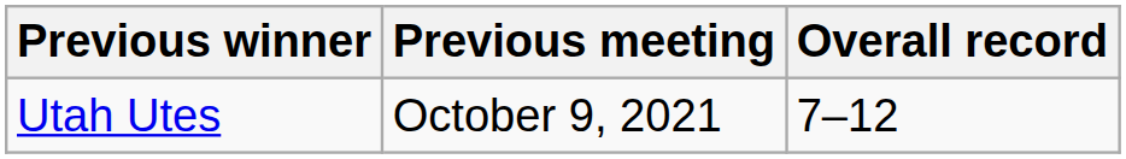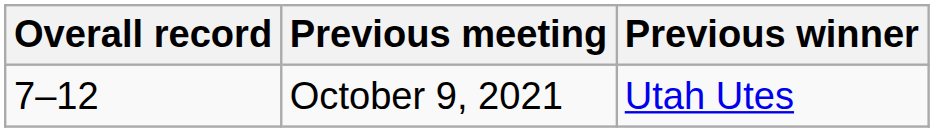 <table class="wikitable">
 <tr>
+<th>Overall record</th>
+<th>Previous meeting</th>
 <th>Previous winner</th>
-<th>Previous meeting</th>
-<th>Overall record</th>
 </tr>
 <tr>
+<td>7–12</td>
+<td>October 9, 2021</td>
 <td><a href='#'>Utah Utes</a></td>
-<td>October 9, 2021</td>
-<td>7–12</td>
 </tr>
 </table>
